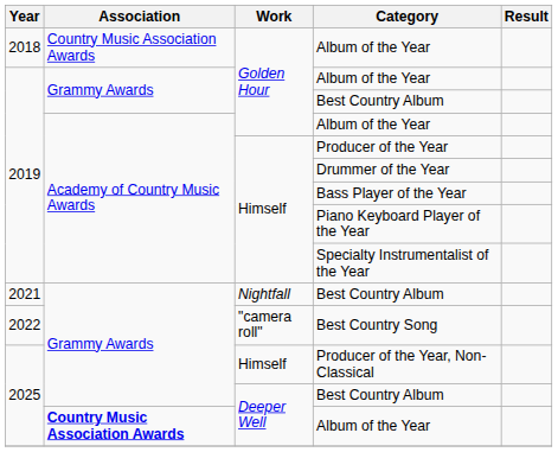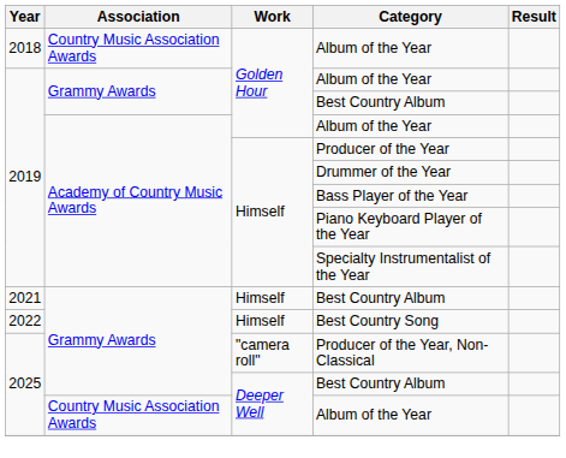 <table class="wikitable sortable plainrowheaders">
 <tr>
 <th>Year</th>
 <th>Association</th>
 <th>Work</th>
 <th>Category</th>
 <th>Result</th>
 </tr>
 <tr>
 <td>2018</td>
 <td><a href='#'>Country Music Association Awards</a></td>
 <td rowspan=4><em><a href='#'>Golden Hour</a></em></td>
 <td>Album of the Year</td>
 <td></td>
 </tr>
 <tr>
 <td rowspan=8>2019</td>
 <td rowspan=2><a href='#'>Grammy Awards</a></td>
 <td>Album of the Year</td>
 <td></td>
 </tr>
 <tr>
 <td>Best Country Album</td>
 <td></td>
 </tr>
 <tr>
 <td rowspan=6><a href='#'>Academy of Country Music Awards</a></td>
 <td>Album of the Year</td>
 <td></td>
 </tr>
 <tr>
 <td rowspan=5>Himself</td>
 <td>Producer of the Year</td>
 <td></td>
 </tr>
 <tr>
 <td>Drummer of the Year</td>
 <td></td>
 </tr>
 <tr>
 <td>Bass Player of the Year</td>
 <td></td>
 </tr>
 <tr>
 <td>Piano Keyboard Player of the Year</td>
 <td></td>
 </tr>
 <tr>
 <td>Specialty Instrumentalist of the Year</td>
 <td></td>
 </tr>
 <tr>
 <td>2021</td>
 <td rowspan=4><a href='#'>Grammy Awards</a></td>
-<td><em>Nightfall</em></td>
+<td>Himself</td>
 <td>Best Country Album</td>
 <td></td>
 </tr>
 <tr>
 <td>2022</td>
-<td>"camera roll"</td>
+<td>Himself</td>
 <td>Best Country Song</td>
 <td></td>
 </tr>
 <tr>
 <td rowspan=3>2025</td>
-<td>Himself</td>
+<td>"camera roll"</td>
 <td>Producer of the Year, Non-Classical</td>
 <td></td>
 </tr>
 <tr>
 <td rowspan=2><em><a href='#'>Deeper Well</a></em></td>
 <td>Best Country Album</td>
 <td></td>
 </tr>
 <tr>
-<td><strong><a href='#'>Country Music Association Awards</a></strong></td>
+<td><a href='#'>Country Music Association Awards</a></td>
 <td>Album of the Year</td>
 <td></td>
 </tr>
 <tr>
 </tr>
 </table>
